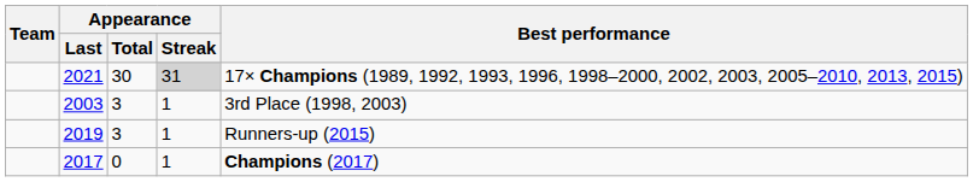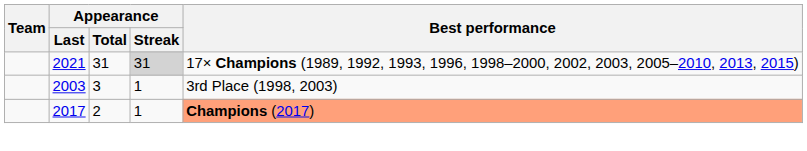 <table class="wikitable">
 <tr>
 <th rowspan=2>Team</th>
 <th colspan=3>Appearance</th>
 <th rowspan=2>Best performance</th>
 </tr>
 <tr>
 <th>Last</th>
 <th>Total</th>
 <th>Streak</th>
 </tr>
 <tr>
 <td align=left></td>
 <td><a href='#'>2021</a></td>
-<td>30</td>
+<td>31</td>
 <td style="background: lightgrey;">31</td>
 <td align=left>17× <strong>Champions</strong> (1989, 1992, 1993, 1996, 1998–2000, 2002, 2003, 2005–<a href='#'>2010</a>, <a href='#'>2013</a>, <a href='#'>2015</a>)</td>
 </tr>
 <tr>
 <td align=left></td>
 <td><a href='#'>2003</a></td>
 <td>3</td>
 <td>1</td>
 <td align=left>3rd Place (1998, 2003)</td>
 </tr>
 <tr>
 <td align=left></td>
-<td><a href='#'>2019</a></td>
-<td>3</td>
+<td><a href='#'>2017</a></td>
+<td>2</td>
 <td>1</td>
-<td align=left>Runners-up (<a href='#'>2015</a>)</td>
-</tr>
-<tr>
-<td align=left></td>
-<td><a href='#'>2017</a></td>
-<td>0</td>
-<td>1</td>
-<td align=left><strong>Champions</strong> (<a href='#'>2017</a>)</td>
+<td align=left style="background: lightsalmon;"><strong>Champions</strong> (<a href='#'>2017</a>)</td>
 </tr>
 </table>
